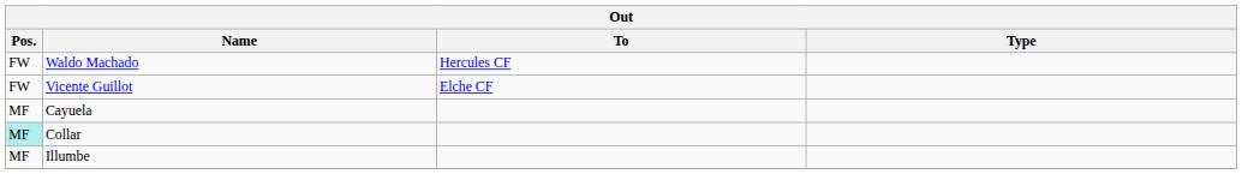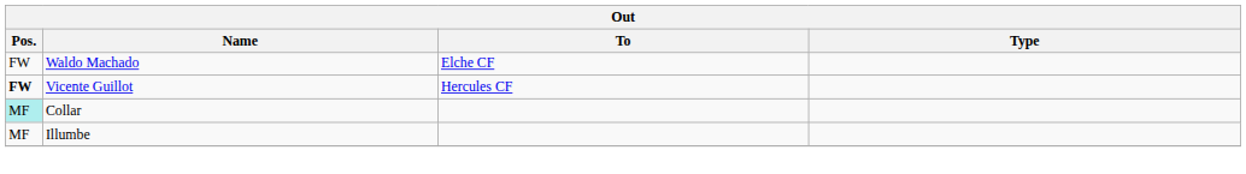 <table class="wikitable" style="font-size:90%;width:99%;">
 <tr>
 <th colspan="4">Out</th>
 </tr>
 <tr>
 <th width=3%>Pos.</th>
 <th width=32%>Name</th>
 <th width=30%>To</th>
 <th width=35%>Type</th>
 </tr>
 <tr>
 <td>FW</td>
 <td><a href='#'>Waldo Machado</a></td>
-<td><a href='#'>Hercules CF</a></td>
-<td></td>
-</tr>
-<tr>
-<td>FW</td>
-<td><a href='#'>Vicente Guillot</a></td>
 <td><a href='#'>Elche CF</a></td>
 <td></td>
 </tr>
 <tr>
-<td>MF</td>
-<td>Cayuela</td>
-<td></td>
+<td><strong>FW</strong></td>
+<td><a href='#'>Vicente Guillot</a></td>
+<td><a href='#'>Hercules CF</a></td>
 <td></td>
 </tr>
 <tr>
 <td style="background: paleturquoise;">MF</td>
 <td>Collar</td>
 <td></td>
 <td></td>
 </tr>
 <tr>
 <td>MF</td>
 <td>Illumbe</td>
 <td></td>
 <td></td>
 </tr>
 <tr>
 </tr>
 </table>
